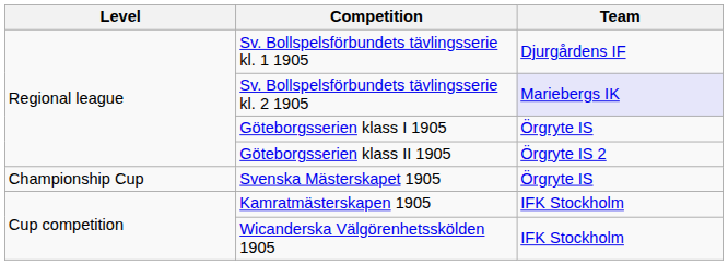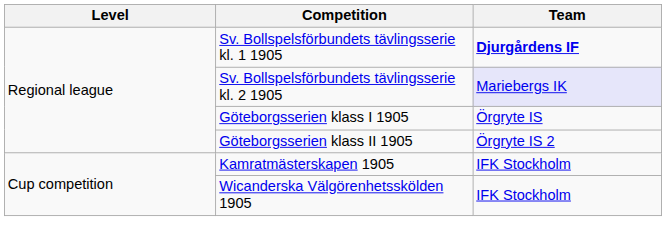 <table class="wikitable" style="text-align: left;">
 <tr>
 <th style="width: 225px;">Level</th>
 <th style="width: 275px;">Competition</th>
 <th style="width: 200px;">Team</th>
 </tr>
 <tr>
 <td rowspan=4>Regional league</td>
 <td><a href='#'>Sv. Bollspelsförbundets tävlingsserie</a> kl. 1 1905</td>
-<td><a href='#'>Djurgårdens IF</a></td>
+<td><strong><a href='#'>Djurgårdens IF</a></strong></td>
 </tr>
 <tr>
 <td><a href='#'>Sv. Bollspelsförbundets tävlingsserie</a> kl. 2 1905</td>
 <td style="background: lavender;"><a href='#'>Mariebergs IK</a></td>
 </tr>
 <tr>
 <td><a href='#'>Göteborgsserien</a> klass I 1905</td>
 <td><a href='#'>Örgryte IS</a></td>
 </tr>
 <tr>
 <td><a href='#'>Göteborgsserien</a> klass II 1905</td>
 <td><a href='#'>Örgryte IS 2</a></td>
 </tr>
 <tr>
-<td>Championship Cup</td>
-<td><a href='#'>Svenska Mästerskapet</a> 1905</td>
-<td><a href='#'>Örgryte IS</a></td>
-</tr>
-<tr>
 <td rowspan=2>Cup competition</td>
 <td><a href='#'>Kamratmästerskapen</a> 1905</td>
 <td><a href='#'>IFK Stockholm</a></td>
 </tr>
 <tr>
 <td><a href='#'>Wicanderska Välgörenhetsskölden</a> 1905</td>
 <td><a href='#'>IFK Stockholm</a></td>
 </tr>
 </table>
